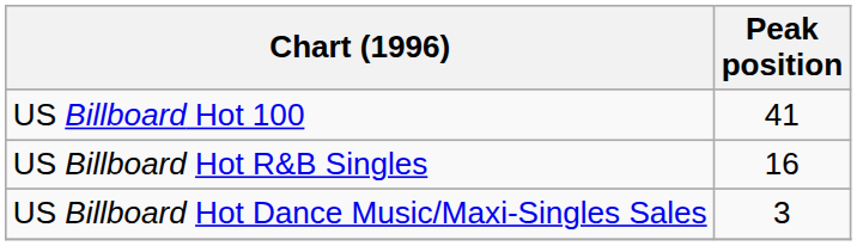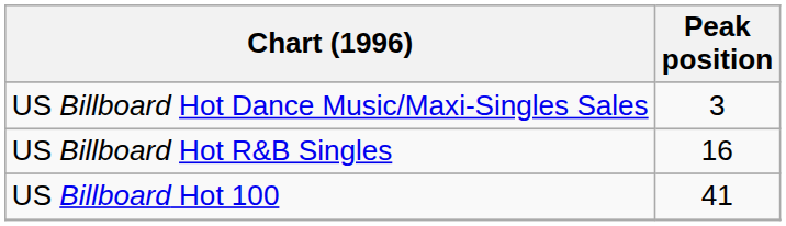 <table class="wikitable sortable">
 <tr>
 <th>Chart (1996)</th>
 <th>Peak<br>position</th>
 </tr>
 <tr>
-<td>US <a href='#'><em>Billboard</em> Hot 100</a></td>
-<td style="text-align:center;">41</td>
+<td>US <em>Billboard</em> <a href='#'>Hot Dance Music/Maxi-Singles Sales</a></td>
+<td style="text-align:center;">3</td>
 </tr>
 <tr>
 <td>US <em>Billboard</em> <a href='#'>Hot R&B Singles</a></td>
 <td style="text-align:center;">16</td>
 </tr>
 <tr>
-<td>US <em>Billboard</em> <a href='#'>Hot Dance Music/Maxi-Singles Sales</a></td>
-<td style="text-align:center;">3</td>
+<td>US <a href='#'><em>Billboard</em> Hot 100</a></td>
+<td style="text-align:center;">41</td>
 </tr>
 <tr>
 </tr>
 </table>
